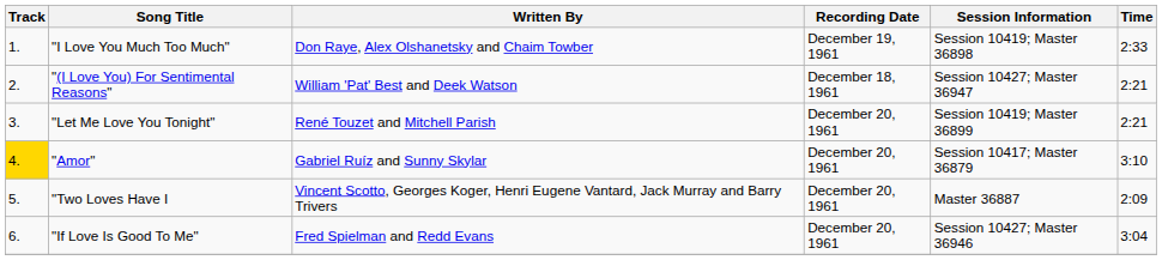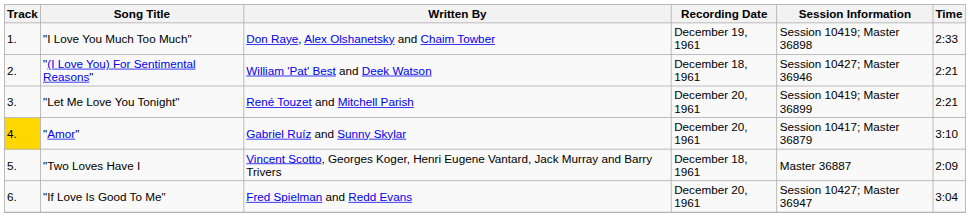 <table class="wikitable" style="font-size:95%;">
 <tr>
 <th>Track</th>
 <th>Song Title</th>
 <th>Written By</th>
 <th>Recording Date</th>
 <th>Session Information</th>
 <th>Time</th>
 </tr>
 <tr>
 <td>1.</td>
 <td>"I Love You Much Too Much"</td>
 <td><a href='#'>Don Raye</a>, <a href='#'>Alex Olshanetsky</a> and <a href='#'>Chaim Towber</a></td>
 <td>December 19, 1961</td>
 <td>Session 10419; Master 36898</td>
 <td>2:33</td>
 </tr>
 <tr>
 <td>2.</td>
 <td>"<a href='#'>(I Love You) For Sentimental Reasons</a>"</td>
 <td><a href='#'>William 'Pat' Best</a> and <a href='#'>Deek Watson</a></td>
 <td>December 18, 1961</td>
-<td>Session 10427; Master 36947</td>
+<td>Session 10427; Master 36946</td>
 <td>2:21</td>
 </tr>
 <tr>
 <td>3.</td>
 <td>"Let Me Love You Tonight"</td>
 <td><a href='#'>René Touzet</a> and <a href='#'>Mitchell Parish</a></td>
 <td>December 20, 1961</td>
 <td>Session 10419; Master 36899</td>
 <td>2:21</td>
 </tr>
 <tr>
 <td style="background: gold;">4.</td>
 <td>"<a href='#'>Amor</a>"</td>
 <td><a href='#'>Gabriel Ruíz</a> and <a href='#'>Sunny Skylar</a></td>
 <td>December 20, 1961</td>
 <td>Session 10417; Master 36879</td>
 <td>3:10</td>
 </tr>
 <tr>
 <td>5.</td>
 <td>"Two Loves Have I</td>
 <td><a href='#'>Vincent Scotto</a>, Georges Koger, Henri Eugene Vantard, Jack Murray and Barry Trivers</td>
-<td>December 20, 1961</td>
+<td>December 18, 1961</td>
 <td>Master 36887</td>
 <td>2:09</td>
 </tr>
 <tr>
 <td>6.</td>
 <td>"If Love Is Good To Me"</td>
 <td><a href='#'>Fred Spielman</a> and <a href='#'>Redd Evans</a></td>
 <td>December 20, 1961</td>
-<td>Session 10427; Master 36946</td>
+<td>Session 10427; Master 36947</td>
 <td>3:04</td>
 </tr>
 <tr>
 </tr>
 </table>
